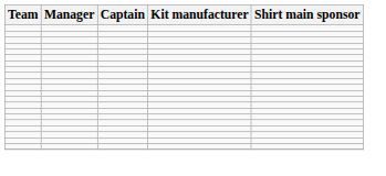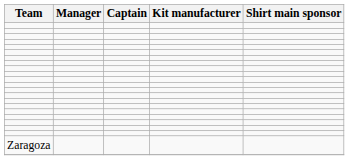 <table class="wikitable sortable" style="text-align: left;">
 <tr>
 <th>Team</th>
 <th>Manager</th>
 <th>Captain</th>
 <th>Kit manufacturer</th>
 <th>Shirt main sponsor</th>
 </tr>
 <tr>
 <td></td>
 <td></td>
 <td></td>
 <td></td>
 <td></td>
 </tr>
 <tr>
 <td></td>
 <td></td>
 <td></td>
 <td></td>
 <td></td>
 </tr>
 <tr>
 <td></td>
 <td></td>
 <td></td>
 <td></td>
 <td></td>
 </tr>
 <tr>
 <td></td>
 <td></td>
 <td></td>
 <td></td>
 <td></td>
 </tr>
 <tr>
 <td></td>
 <td></td>
 <td></td>
 <td></td>
 <td></td>
 </tr>
 <tr>
 <td></td>
 <td></td>
 <td></td>
 <td></td>
 <td></td>
 </tr>
 <tr>
 <td></td>
 <td></td>
 <td></td>
 <td></td>
 <td></td>
 </tr>
 <tr>
 <td></td>
 <td></td>
 <td></td>
 <td></td>
 <td></td>
 </tr>
 <tr>
 <td></td>
 <td></td>
 <td></td>
 <td></td>
 <td></td>
 </tr>
 <tr>
 <td></td>
 <td></td>
 <td></td>
 <td></td>
 <td></td>
 </tr>
 <tr>
 <td></td>
 <td></td>
 <td></td>
 <td></td>
 <td></td>
 </tr>
 <tr>
 <td></td>
 <td></td>
 <td></td>
 <td></td>
 <td></td>
 </tr>
 <tr>
 <td></td>
 <td></td>
 <td></td>
 <td></td>
 <td></td>
 </tr>
 <tr>
 <td></td>
 <td></td>
 <td></td>
 <td></td>
 <td></td>
 </tr>
 <tr>
 <td></td>
 <td></td>
 <td></td>
 <td></td>
 <td></td>
 </tr>
 <tr>
 <td></td>
 <td></td>
 <td></td>
 <td></td>
 <td></td>
 </tr>
 <tr>
 <td></td>
 <td></td>
 <td></td>
 <td></td>
 <td></td>
 </tr>
 <tr>
 <td></td>
 <td></td>
 <td></td>
 <td></td>
 <td></td>
 </tr>
 <tr>
 <td></td>
 <td></td>
 <td></td>
 <td></td>
 <td></td>
 </tr>
 <tr>
 <td></td>
 <td></td>
 <td></td>
 <td></td>
 <td></td>
 </tr>
 <tr>
 <td></td>
 <td></td>
 <td></td>
 <td></td>
 <td></td>
 </tr>
 <tr>
+<td>Zaragoza</td>
+<td></td>
+<td></td>
+<td></td>
+<td></td>
+</tr>
+<tr>
 </tr>
 </table>
